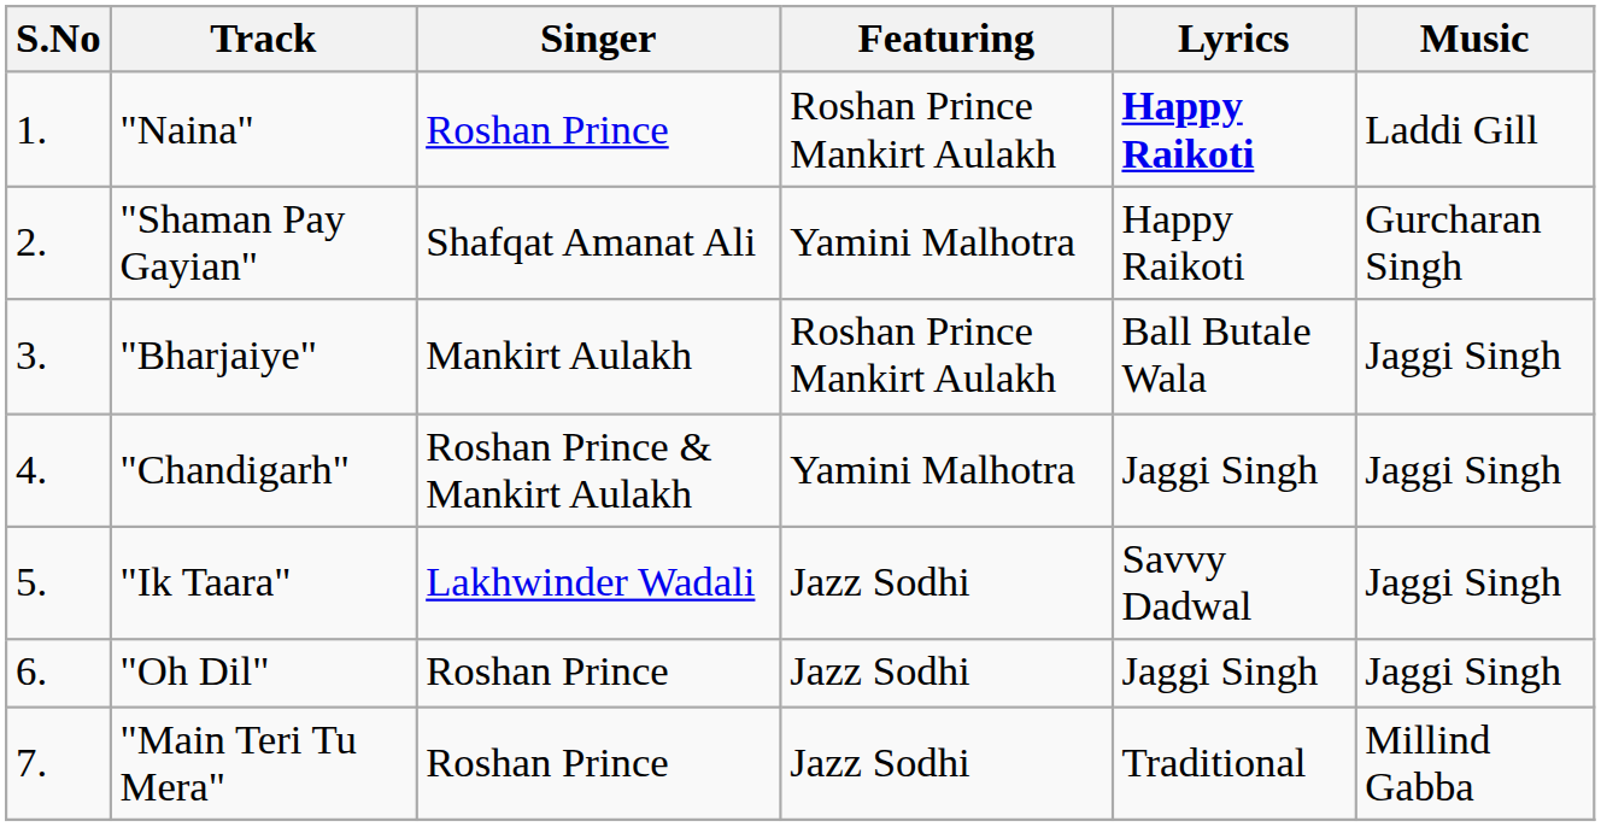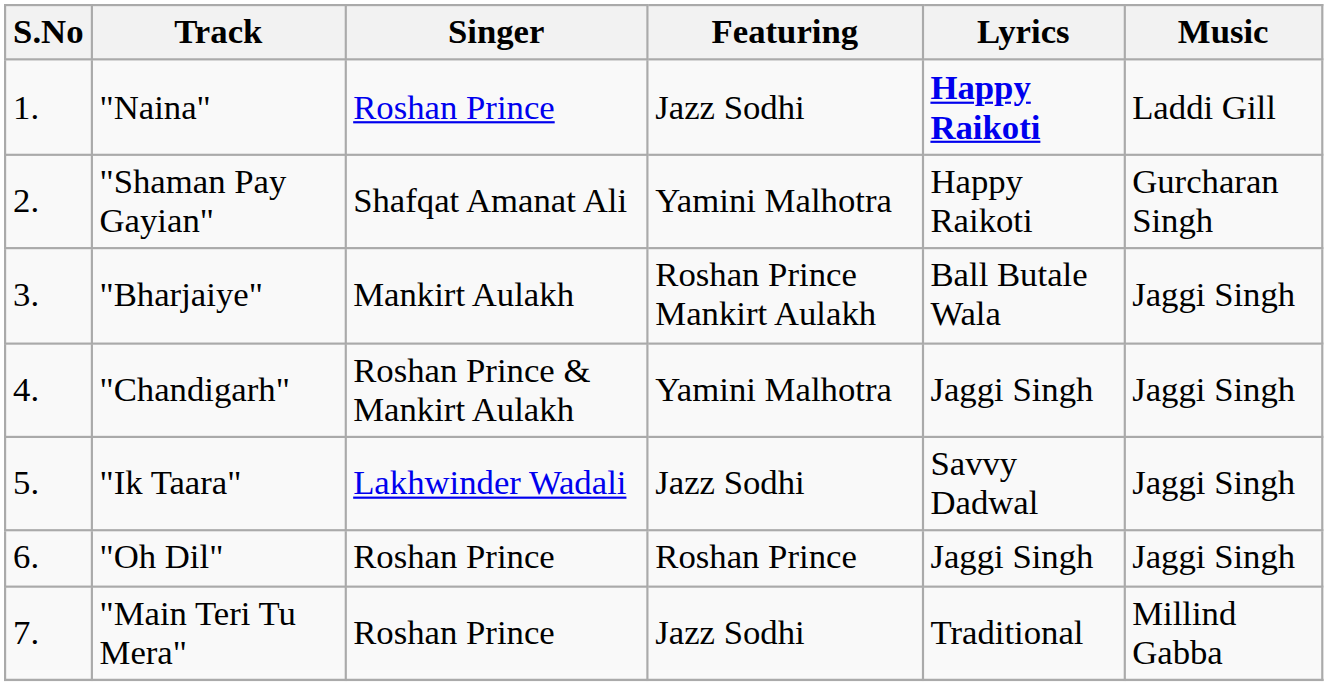 <table class="wikitable">
 <tr>
 <th>S.No</th>
 <th>Track</th>
 <th>Singer</th>
 <th>Featuring</th>
 <th>Lyrics</th>
 <th>Music</th>
 </tr>
 <tr>
 <td>1.</td>
 <td>"Naina"</td>
 <td><a href='#'>Roshan Prince</a></td>
-<td>Roshan Prince Mankirt Aulakh</td>
+<td>Jazz Sodhi</td>
 <td><strong><a href='#'>Happy Raikoti</a></strong></td>
 <td>Laddi Gill</td>
 </tr>
 <tr>
 <td>2.</td>
 <td>"Shaman Pay Gayian"</td>
 <td>Shafqat Amanat Ali</td>
 <td>Yamini Malhotra</td>
 <td>Happy Raikoti</td>
 <td>Gurcharan Singh</td>
 </tr>
 <tr>
 <td>3.</td>
 <td>"Bharjaiye"</td>
 <td>Mankirt Aulakh</td>
 <td>Roshan Prince Mankirt Aulakh</td>
 <td>Ball Butale Wala</td>
 <td>Jaggi Singh</td>
 </tr>
 <tr>
 <td>4.</td>
 <td>"Chandigarh"</td>
 <td>Roshan Prince & Mankirt Aulakh</td>
 <td>Yamini Malhotra</td>
 <td>Jaggi Singh</td>
 <td>Jaggi Singh</td>
 </tr>
 <tr>
 <td>5.</td>
 <td>"Ik Taara"</td>
 <td><a href='#'>Lakhwinder Wadali</a></td>
 <td>Jazz Sodhi</td>
 <td>Savvy Dadwal</td>
 <td>Jaggi Singh</td>
 </tr>
 <tr>
 <td>6.</td>
 <td>"Oh Dil"</td>
 <td>Roshan Prince</td>
-<td>Jazz Sodhi</td>
+<td>Roshan Prince</td>
 <td>Jaggi Singh</td>
 <td>Jaggi Singh</td>
 </tr>
 <tr>
 <td>7.</td>
 <td>"Main Teri Tu Mera"</td>
 <td>Roshan Prince</td>
 <td>Jazz Sodhi</td>
 <td>Traditional</td>
 <td>Millind Gabba</td>
 </tr>
 <tr>
 </tr>
 </table>
